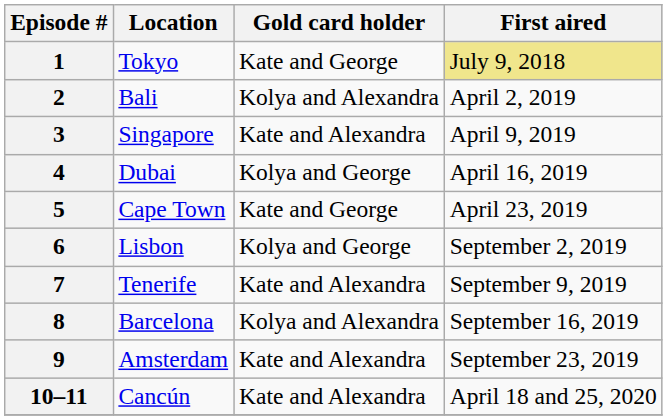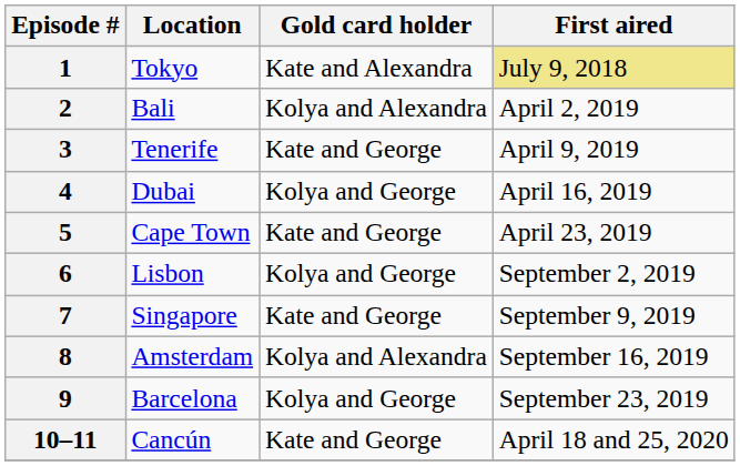 <table class="wikitable">
 <tr>
 <th>Episode #</th>
 <th>Location</th>
 <th>Gold card holder</th>
 <th>First aired</th>
 </tr>
 <tr>
 <th>1</th>
 <td> <a href='#'>Tokyo</a></td>
-<td>Kate and George</td>
+<td>Kate and Alexandra</td>
 <td style="background: khaki;">July 9, 2018</td>
 </tr>
 <tr>
 <th>2</th>
 <td> <a href='#'>Bali</a></td>
 <td>Kolya and Alexandra</td>
 <td>April 2, 2019</td>
 </tr>
 <tr>
 <th>3</th>
-<td> <a href='#'>Singapore</a></td>
-<td>Kate and Alexandra</td>
+<td> <a href='#'>Tenerife</a></td>
+<td>Kate and George</td>
 <td>April 9, 2019</td>
 </tr>
 <tr>
 <th>4</th>
 <td> <a href='#'>Dubai</a></td>
 <td>Kolya and George</td>
 <td>April 16, 2019</td>
 </tr>
 <tr>
 <th>5</th>
 <td> <a href='#'>Cape Town</a></td>
 <td>Kate and George</td>
 <td>April 23, 2019</td>
 </tr>
 <tr>
 <th>6</th>
 <td> <a href='#'>Lisbon</a></td>
 <td>Kolya and George</td>
 <td>September 2, 2019</td>
 </tr>
 <tr>
 <th>7</th>
-<td> <a href='#'>Tenerife</a></td>
-<td>Kate and Alexandra</td>
+<td> <a href='#'>Singapore</a></td>
+<td>Kate and George</td>
 <td>September 9, 2019</td>
 </tr>
 <tr>
 <th>8</th>
-<td> <a href='#'>Barcelona</a></td>
+<td> <a href='#'>Amsterdam</a></td>
 <td>Kolya and Alexandra</td>
 <td>September 16, 2019</td>
 </tr>
 <tr>
 <th>9</th>
-<td> <a href='#'>Amsterdam</a></td>
-<td>Kate and Alexandra</td>
+<td> <a href='#'>Barcelona</a></td>
+<td>Kolya and George</td>
 <td>September 23, 2019</td>
 </tr>
 <tr>
 <th>10–11</th>
 <td> <a href='#'>Cancún</a></td>
-<td>Kate and Alexandra</td>
+<td>Kate and George</td>
 <td>April 18 and 25, 2020</td>
 </tr>
 <tr>
 </tr>
 </table>
